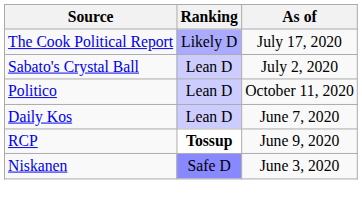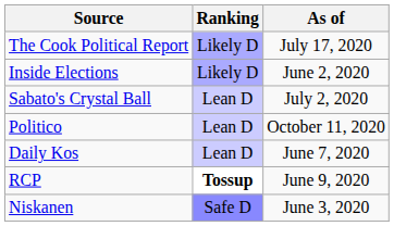 <table class="wikitable" style="text-align:center">
 <tr>
 <th>Source</th>
 <th>Ranking</th>
 <th>As of</th>
 </tr>
 <tr>
 <td align=left><a href='#'>The Cook Political Report</a></td>
 <td style="background:#aaf" data-sort-value=-3>Likely D</td>
 <td>July 17, 2020</td>
+</tr>
+<tr>
+<td align=left><a href='#'>Inside Elections</a></td>
+<td style="background:#aaf" data-sort-value=-3>Likely D</td>
+<td>June 2, 2020</td>
 </tr>
 <tr>
 <td align=left><a href='#'>Sabato's Crystal Ball</a></td>
 <td style="background:#ccf" data-sort-value=-2>Lean D</td>
 <td>July 2, 2020</td>
 </tr>
 <tr>
 <td align="left"><a href='#'>Politico</a></td>
 <td style="background:#ccf" data-sort-value=-2>Lean D</td>
 <td>October 11, 2020</td>
 </tr>
 <tr>
 <td align="left"><a href='#'>Daily Kos</a></td>
 <td style="background:#ccf" data-sort-value=-2>Lean D</td>
 <td>June 7, 2020</td>
 </tr>
 <tr>
 <td align="left"><a href='#'>RCP</a></td>
 <td style="background:#fff" data-sort-value=0><strong>Tossup</strong></td>
 <td>June 9, 2020</td>
 </tr>
 <tr>
 <td align="left"><a href='#'>Niskanen</a></td>
 <td style="background:#88f" data-sort-value=-4>Safe D</td>
 <td>June 3, 2020</td>
 </tr>
 </table>
